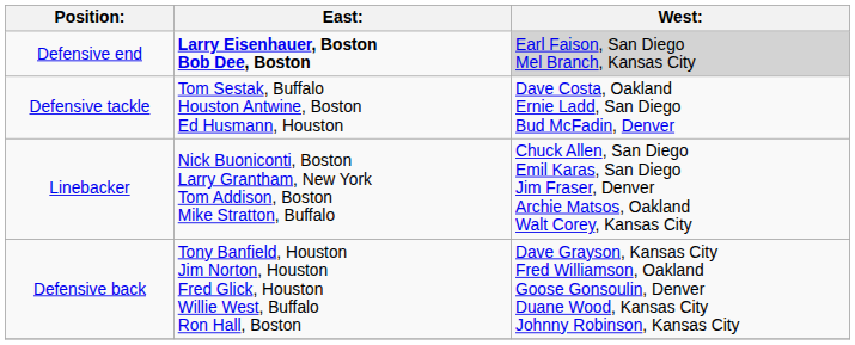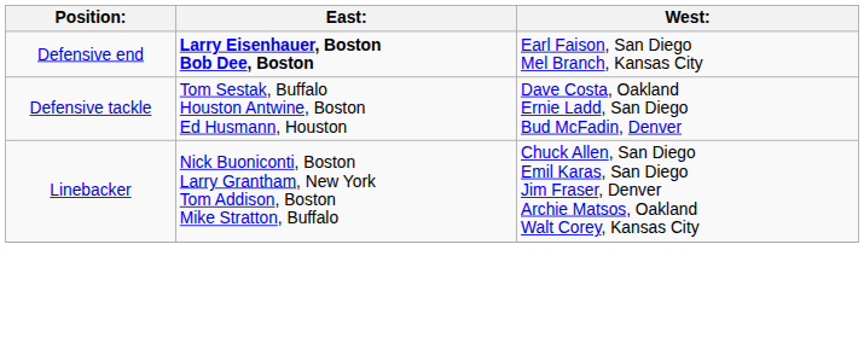 <table class="wikitable" width=65%>
 <tr>
 <th width=20%>Position:</th>
 <th width=40%>East:</th>
 <th width=40%>West:</th>
 </tr>
 <tr>
 <td align=center><a href='#'>Defensive end</a></td>
 <td><strong><a href='#'>Larry Eisenhauer</a>, Boston<br><a href='#'>Bob Dee</a>, Boston</strong></td>
-<td style="background: lightgrey;"><a href='#'>Earl Faison</a>, San Diego<br><a href='#'>Mel Branch</a>, Kansas City</td>
+<td><a href='#'>Earl Faison</a>, San Diego<br><a href='#'>Mel Branch</a>, Kansas City</td>
 </tr>
 <tr>
 <td align=center><a href='#'>Defensive tackle</a></td>
 <td><a href='#'>Tom Sestak</a>, Buffalo<br><a href='#'>Houston Antwine</a>, Boston<br><a href='#'>Ed Husmann</a>, Houston</td>
 <td><a href='#'>Dave Costa</a>, Oakland<br><a href='#'>Ernie Ladd</a>, San Diego<br><a href='#'>Bud McFadin</a>, <a href='#'>Denver</a></td>
 </tr>
 <tr>
 <td align=center><a href='#'>Linebacker</a></td>
 <td><a href='#'>Nick Buoniconti</a>, Boston<br><a href='#'>Larry Grantham</a>, New York<br><a href='#'>Tom Addison</a>, Boston<br><a href='#'>Mike Stratton</a>, Buffalo</td>
 <td><a href='#'>Chuck Allen</a>, San Diego<br><a href='#'>Emil Karas</a>, San Diego<br><a href='#'>Jim Fraser</a>, Denver<br><a href='#'>Archie Matsos</a>, Oakland<br><a href='#'>Walt Corey</a>, Kansas City</td>
 </tr>
 <tr>
-<td align=center><a href='#'>Defensive back</a></td>
-<td><a href='#'>Tony Banfield</a>, Houston<br><a href='#'>Jim Norton</a>, Houston<br><a href='#'>Fred Glick</a>, Houston<br><a href='#'>Willie West</a>, Buffalo<br><a href='#'>Ron Hall</a>, Boston</td>
-<td><a href='#'>Dave Grayson</a>, Kansas City<br><a href='#'>Fred Williamson</a>, Oakland<br><a href='#'>Goose Gonsoulin</a>, Denver<br><a href='#'>Duane Wood</a>, Kansas City<br><a href='#'>Johnny Robinson</a>, Kansas City</td>
-</tr>
-<tr>
 </tr>
 </table>
